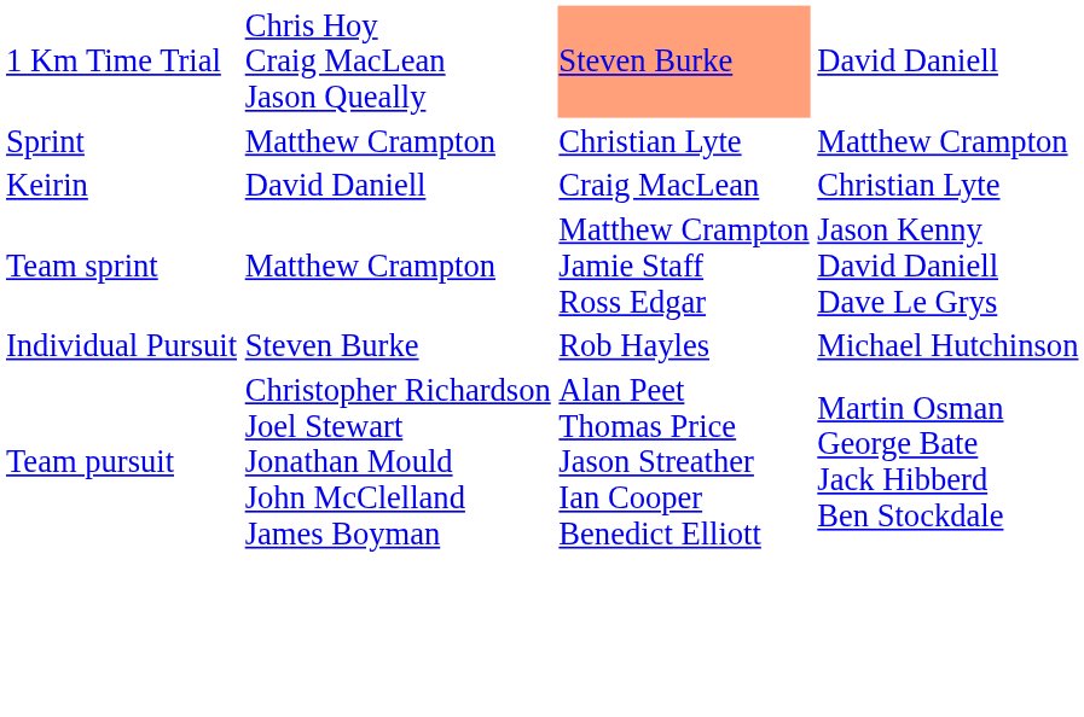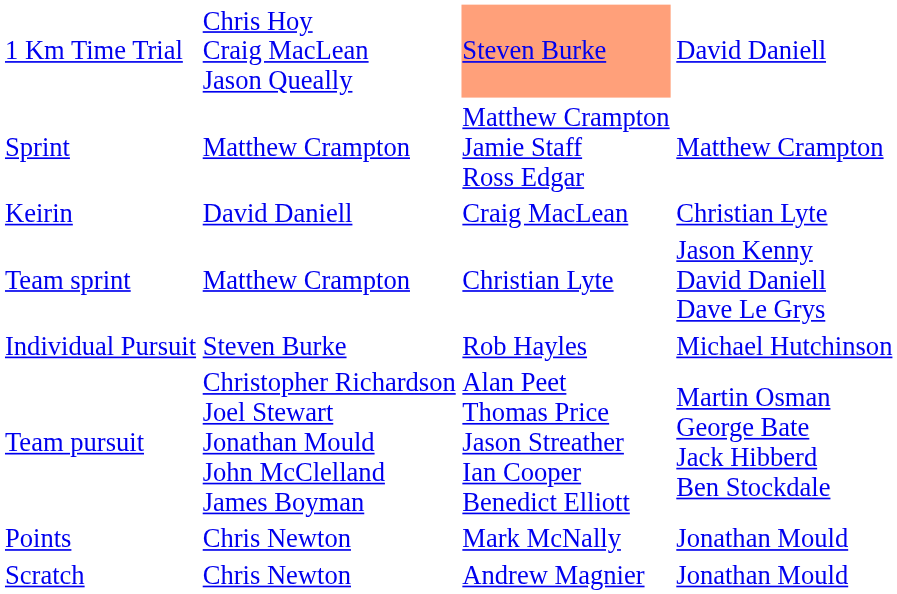 <table>
 <tr style="background:#ccc;">
 </tr>
 <tr>
 <td><a href='#'>1 Km Time Trial</a></td>
 <td><a href='#'>Chris Hoy</a><br> <a href='#'>Craig MacLean</a> <br> <a href='#'>Jason Queally</a></td>
 <td style="background: lightsalmon;"><a href='#'>Steven Burke</a></td>
 <td><a href='#'>David Daniell</a></td>
 </tr>
 <tr>
 <td><a href='#'>Sprint</a></td>
 <td><a href='#'>Matthew Crampton</a></td>
-<td><a href='#'>Christian Lyte</a></td>
+<td><a href='#'>Matthew Crampton</a><br> <a href='#'>Jamie Staff</a> <br> <a href='#'>Ross Edgar</a></td>
 <td><a href='#'>Matthew Crampton</a></td>
 </tr>
 <tr>
 <td><a href='#'>Keirin</a></td>
 <td><a href='#'>David Daniell</a></td>
 <td><a href='#'>Craig MacLean</a></td>
 <td><a href='#'>Christian Lyte</a></td>
 </tr>
 <tr>
 <td><a href='#'>Team sprint</a></td>
 <td><a href='#'>Matthew Crampton</a></td>
-<td><a href='#'>Matthew Crampton</a><br> <a href='#'>Jamie Staff</a> <br> <a href='#'>Ross Edgar</a></td>
+<td><a href='#'>Christian Lyte</a></td>
 <td><a href='#'>Jason Kenny</a><br> <a href='#'>David Daniell</a> <br> <a href='#'>Dave Le Grys</a></td>
 </tr>
 <tr>
 <td><a href='#'>Individual Pursuit</a></td>
 <td><a href='#'>Steven Burke</a></td>
 <td><a href='#'>Rob Hayles</a></td>
 <td><a href='#'>Michael Hutchinson</a></td>
 </tr>
 <tr>
 <td><a href='#'>Team pursuit</a></td>
 <td><a href='#'>Christopher Richardson</a><br> <a href='#'>Joel Stewart</a><br> <a href='#'>Jonathan Mould</a><br> <a href='#'>John McClelland</a> <br> <a href='#'>James Boyman</a></td>
 <td><a href='#'>Alan Peet</a><br> <a href='#'>Thomas Price</a><br> <a href='#'>Jason Streather</a><br> <a href='#'>Ian Cooper</a> <br> <a href='#'>Benedict Elliott</a></td>
 <td><a href='#'>Martin Osman</a><br> <a href='#'>George Bate</a><br> <a href='#'>Jack Hibberd</a> <br> <a href='#'>Ben Stockdale</a></td>
 </tr>
+<tr>
+<td><a href='#'>Points</a></td>
+<td><a href='#'>Chris Newton</a></td>
+<td><a href='#'>Mark McNally</a></td>
+<td><a href='#'>Jonathan Mould</a></td>
+</tr>
+<tr>
+<td><a href='#'>Scratch</a></td>
+<td><a href='#'>Chris Newton</a></td>
+<td><a href='#'>Andrew Magnier</a></td>
+<td><a href='#'>Jonathan Mould</a></td>
+</tr>
 </table>
